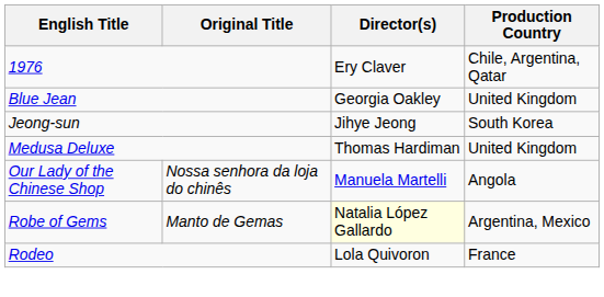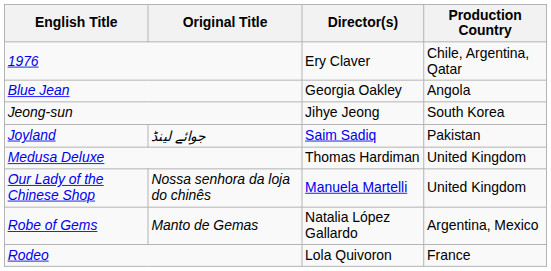 <table class="sortable wikitable" style="width:100%; margin-bottom:4px">
 <tr>
 <th>English Title</th>
 <th>Original Title</th>
 <th>Director(s)</th>
 <th>Production Country</th>
 </tr>
 <tr>
 <td colspan="2"><em><a href='#'>1976</a></em></td>
 <td>Ery Claver</td>
 <td>Chile, Argentina, Qatar</td>
 </tr>
 <tr>
 <td colspan="2"><em><a href='#'>Blue Jean</a></em></td>
 <td>Georgia Oakley</td>
-<td>United Kingdom</td>
+<td>Angola</td>
 </tr>
 <tr>
 <td colspan="2"><em>Jeong-sun</em></td>
 <td>Jihye Jeong</td>
 <td>South Korea</td>
+</tr>
+<tr>
+<td><em><a href='#'>Joyland</a></em></td>
+<td><em>جوائے لینڈ</em></td>
+<td><a href='#'>Saim Sadiq</a></td>
+<td>Pakistan</td>
 </tr>
 <tr>
 <td colspan="2"><em><a href='#'>Medusa Deluxe</a></em></td>
 <td>Thomas Hardiman</td>
 <td>United Kingdom</td>
 </tr>
 <tr>
 <td><em><a href='#'>Our Lady of the Chinese Shop</a></em></td>
 <td><em>Nossa senhora da loja do chinês</em></td>
 <td><a href='#'>Manuela Martelli</a></td>
-<td>Angola</td>
+<td>United Kingdom</td>
 </tr>
 <tr>
 <td><em><a href='#'>Robe of Gems</a></em></td>
 <td><em>Manto de Gemas</em></td>
-<td style="background: lightyellow;">Natalia López Gallardo</td>
+<td>Natalia López Gallardo</td>
 <td>Argentina, Mexico</td>
 </tr>
 <tr>
 <td colspan="2"><em><a href='#'>Rodeo</a></em></td>
 <td>Lola Quivoron</td>
 <td>France</td>
 </tr>
 </table>
